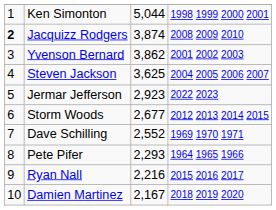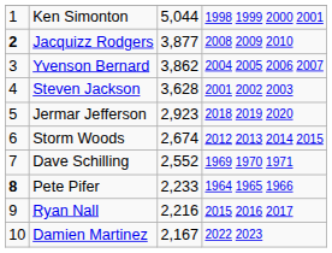 <table class="wikitable">
 <tr>
 </tr>
 <tr>
 <td>1</td>
 <td>Ken Simonton</td>
 <td>5,044</td>
 <td style="font-size:80%;"><a href='#'>1998</a> <a href='#'>1999</a> <a href='#'>2000</a> <a href='#'>2001</a></td>
 </tr>
 <tr>
 <td><strong>2</strong></td>
 <td><a href='#'>Jacquizz Rodgers</a></td>
-<td>3,874</td>
+<td>3,877</td>
 <td style="font-size:80%;"><a href='#'>2008</a> <a href='#'>2009</a> <a href='#'>2010</a></td>
 </tr>
 <tr>
 <td>3</td>
 <td><a href='#'>Yvenson Bernard</a></td>
 <td>3,862</td>
-<td style="font-size:80%;"><a href='#'>2001</a> <a href='#'>2002</a> <a href='#'>2003</a></td>
+<td style="font-size:80%;"><a href='#'>2004</a> <a href='#'>2005</a> <a href='#'>2006</a> <a href='#'>2007</a></td>
 </tr>
 <tr>
 <td>4</td>
 <td><a href='#'>Steven Jackson</a></td>
-<td>3,625</td>
-<td style="font-size:80%;"><a href='#'>2004</a> <a href='#'>2005</a> <a href='#'>2006</a> <a href='#'>2007</a></td>
+<td>3,628</td>
+<td style="font-size:80%;"><a href='#'>2001</a> <a href='#'>2002</a> <a href='#'>2003</a></td>
 </tr>
 <tr>
 <td>5</td>
 <td>Jermar Jefferson</td>
 <td>2,923</td>
-<td style="font-size:80%;"><a href='#'>2022</a> <a href='#'>2023</a></td>
+<td style="font-size:80%;"><a href='#'>2018</a> <a href='#'>2019</a> <a href='#'>2020</a></td>
 </tr>
 <tr>
 <td>6</td>
 <td>Storm Woods</td>
-<td>2,677</td>
+<td>2,674</td>
 <td style="font-size:80%;"><a href='#'>2012</a> <a href='#'>2013</a> <a href='#'>2014</a> <a href='#'>2015</a></td>
 </tr>
 <tr>
 <td>7</td>
 <td>Dave Schilling</td>
 <td>2,552</td>
 <td style="font-size:80%;"><a href='#'>1969</a> <a href='#'>1970</a> <a href='#'>1971</a></td>
 </tr>
 <tr>
-<td>8</td>
+<td><strong>8</strong></td>
 <td>Pete Pifer</td>
-<td>2,293</td>
+<td>2,233</td>
 <td style="font-size:80%;"><a href='#'>1964</a> <a href='#'>1965</a> <a href='#'>1966</a></td>
 </tr>
 <tr>
 <td>9</td>
 <td><a href='#'>Ryan Nall</a></td>
 <td>2,216</td>
 <td style="font-size:80%;"><a href='#'>2015</a> <a href='#'>2016</a> <a href='#'>2017</a></td>
 </tr>
 <tr>
 <td>10</td>
 <td><a href='#'>Damien Martinez</a></td>
 <td>2,167</td>
-<td style="font-size:80%;"><a href='#'>2018</a> <a href='#'>2019</a> <a href='#'>2020</a></td>
+<td style="font-size:80%;"><a href='#'>2022</a> <a href='#'>2023</a></td>
 </tr>
 </table>
